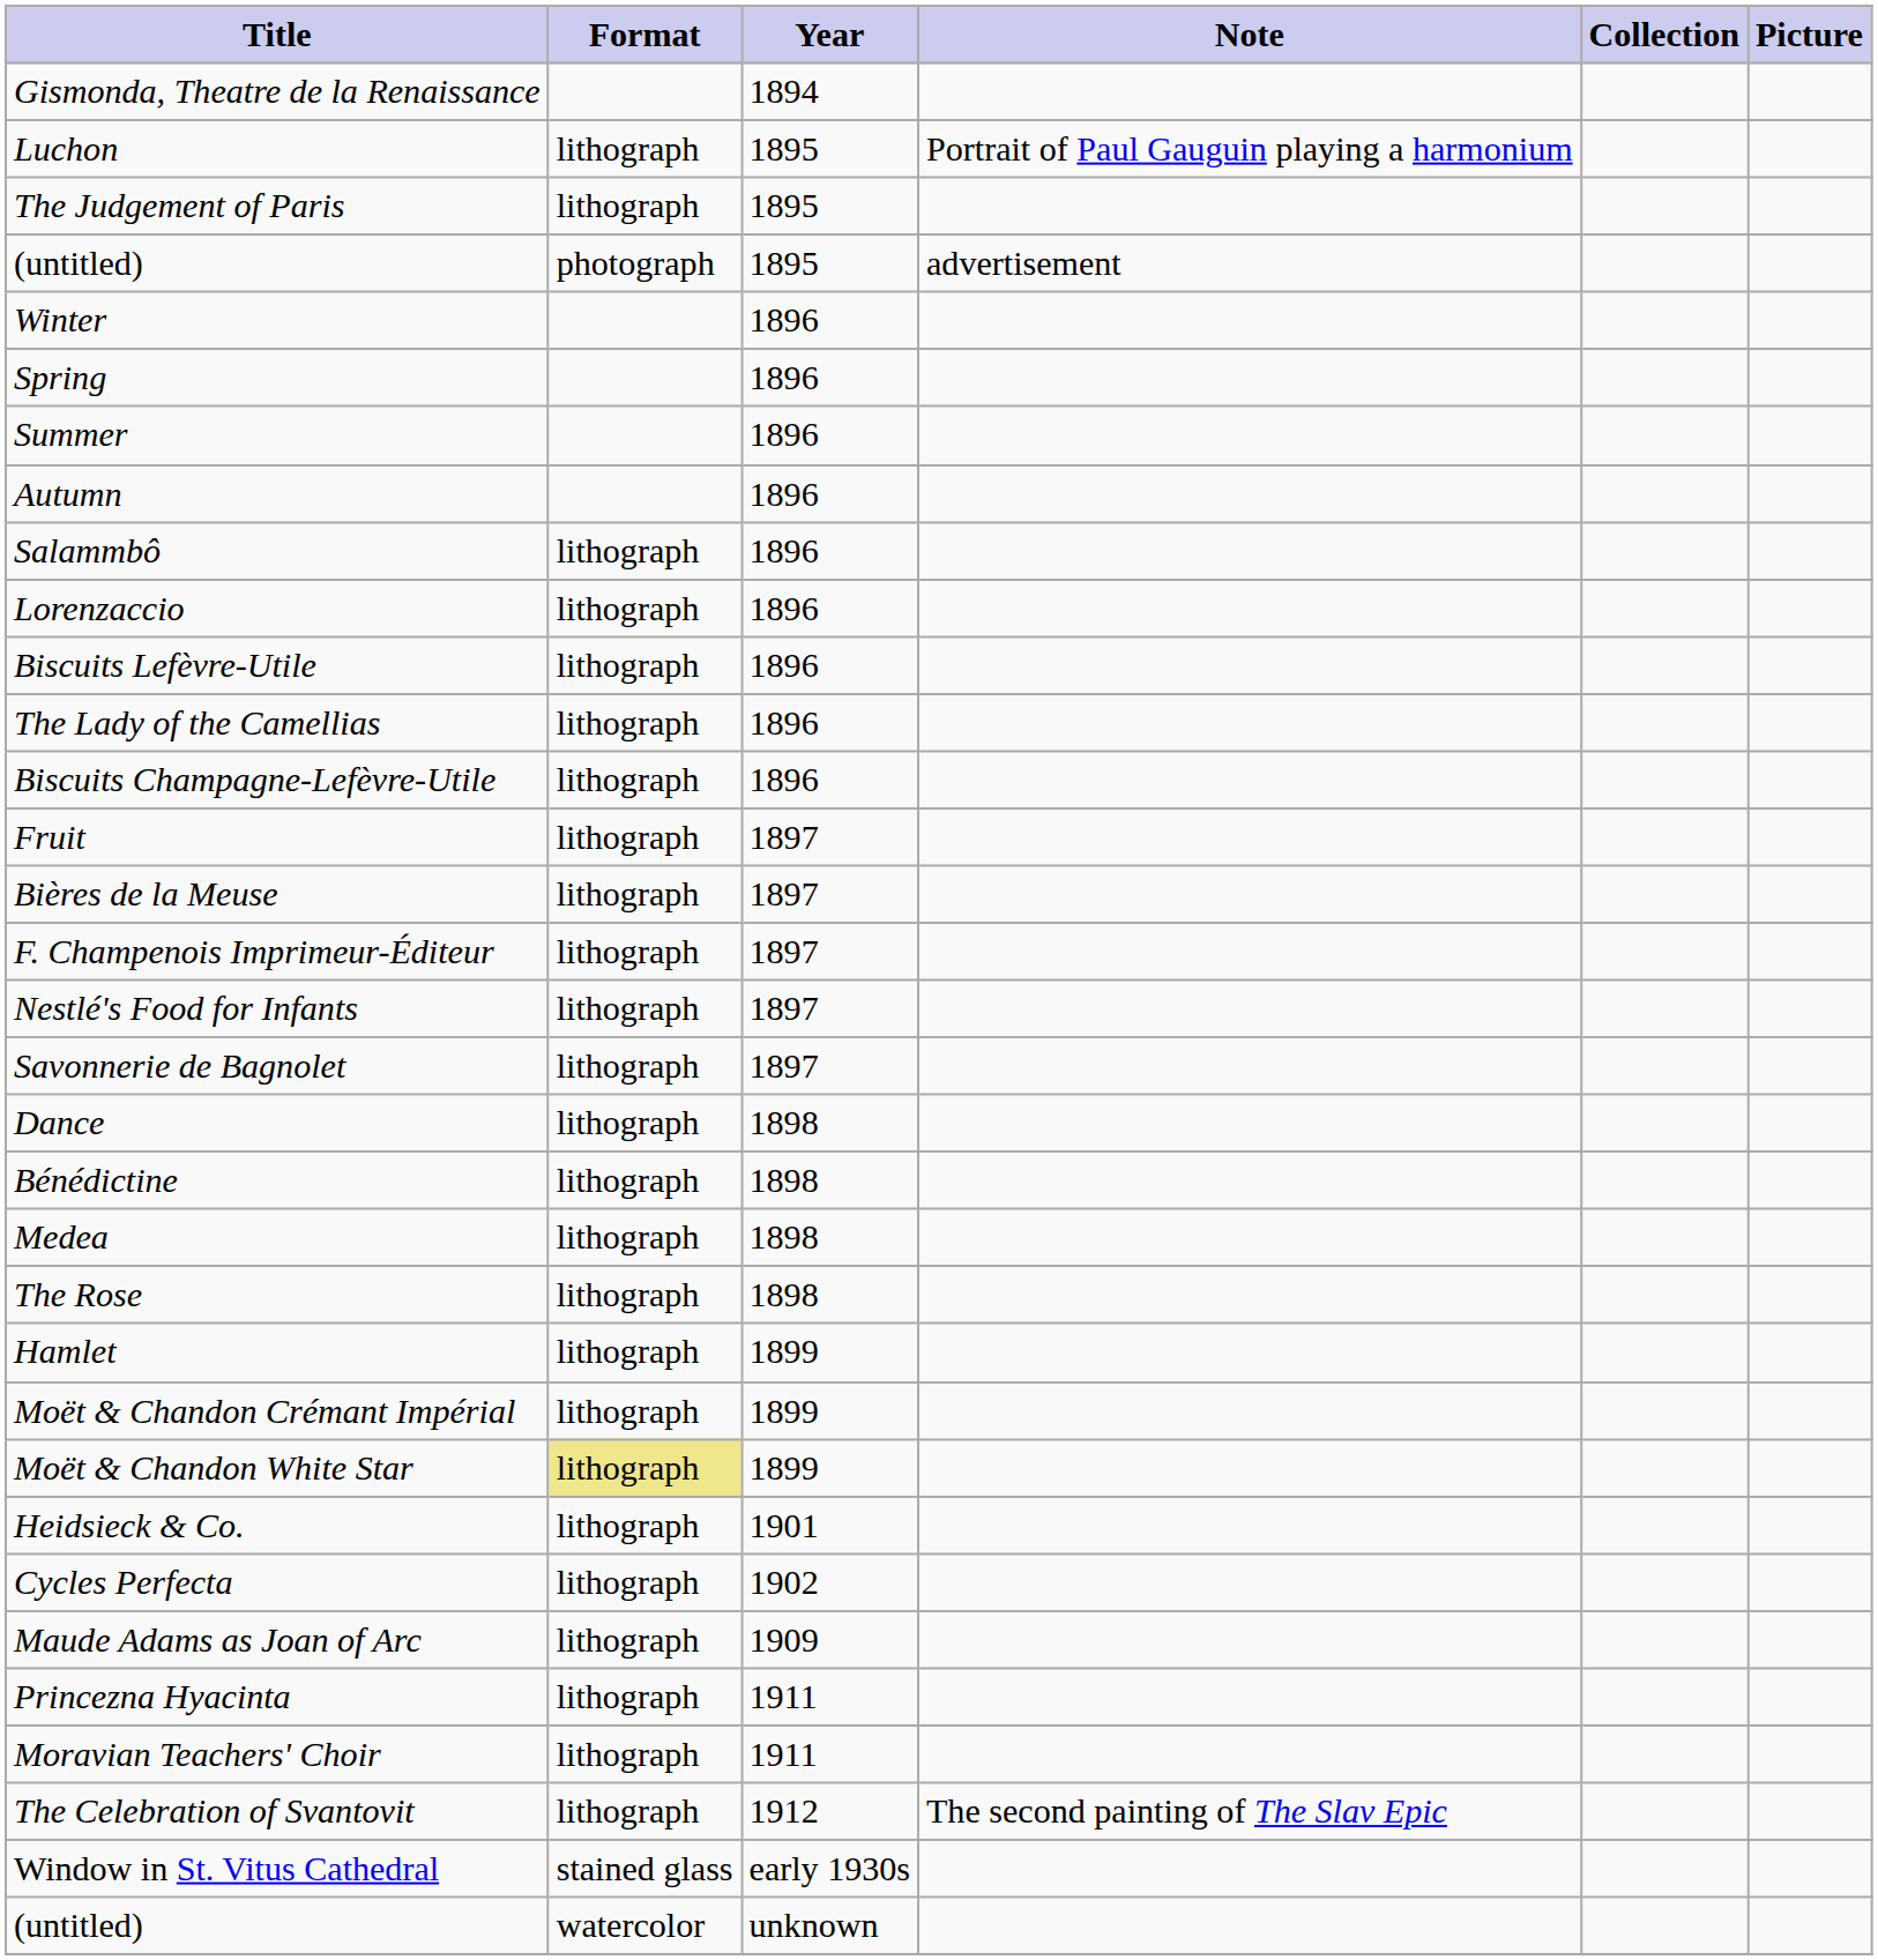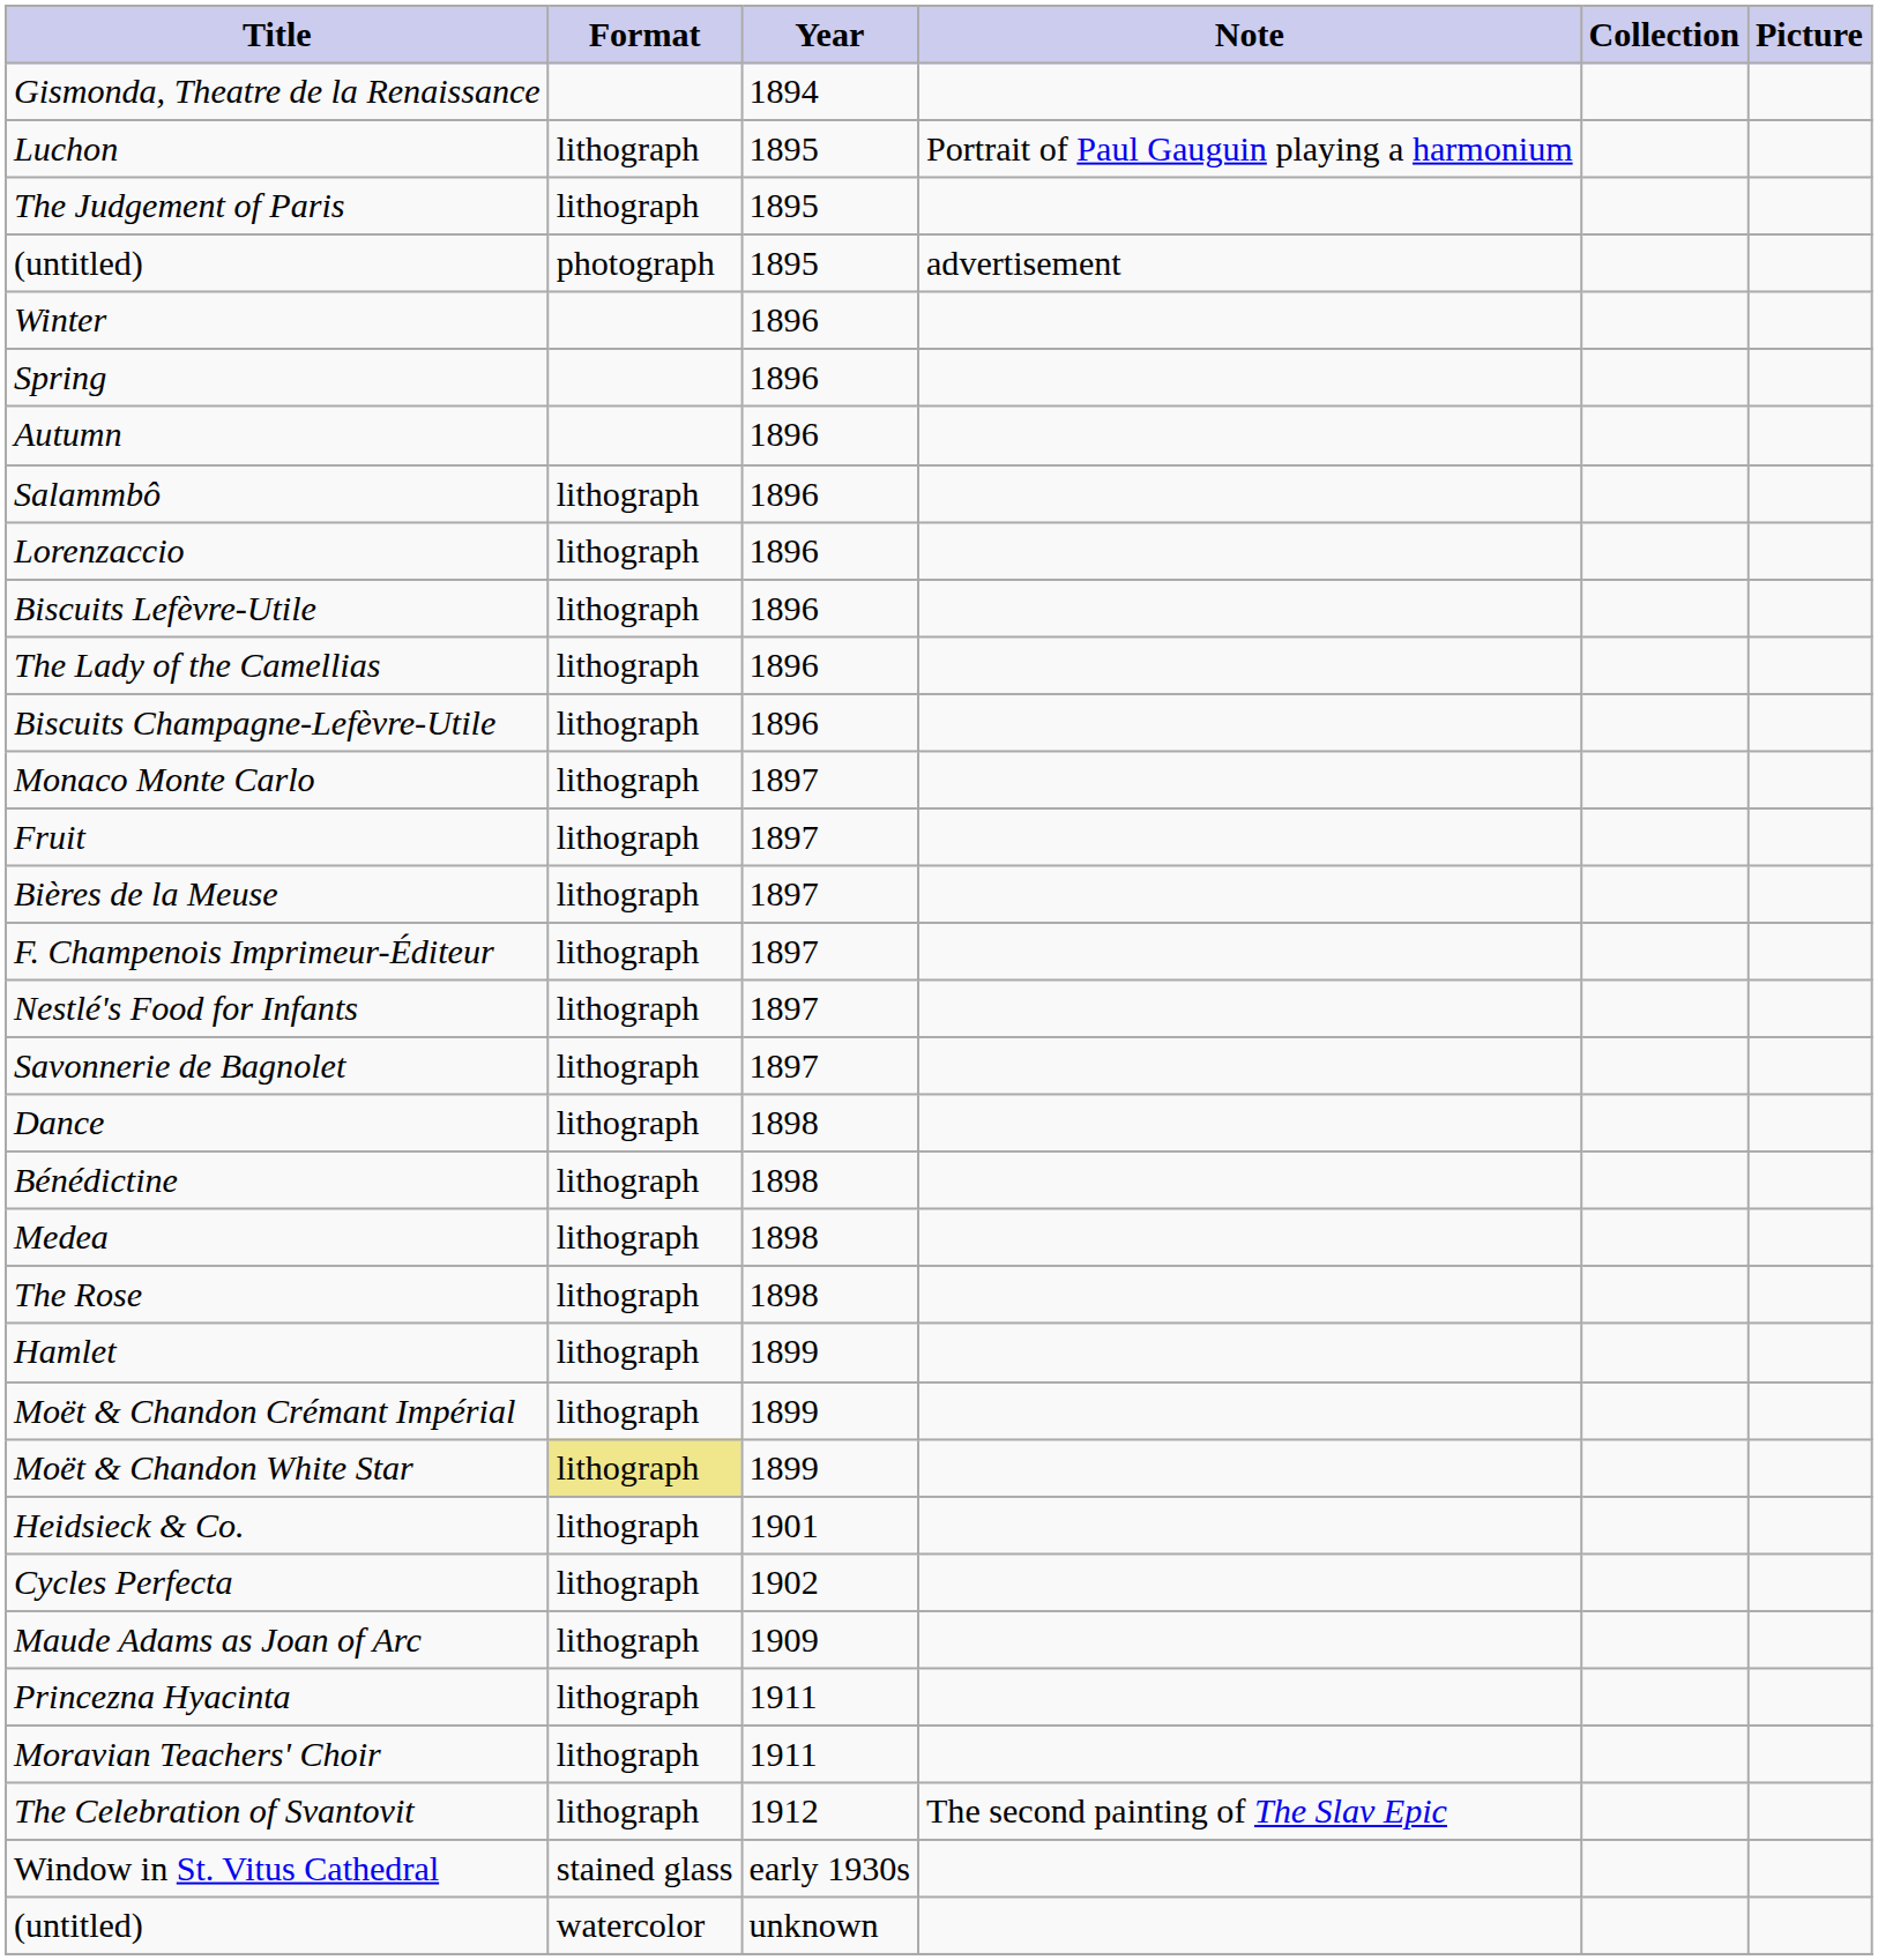 <table class="wikitable sortable" style="font-size: 95%;">
 <tr>
 <th style="background:#CCCCEE;">Title</th>
 <th style="background:#CCCCEE;">Format</th>
 <th style="background:#CCCCEE;">Year</th>
 <th style="background:#CCCCEE;">Note</th>
 <th style="background:#CCCCEE;">Collection</th>
 <th style="background:#CCCCEE;">Picture</th>
 </tr>
 <tr>
 <td><em>Gismonda, Theatre de la Renaissance</em></td>
 <td></td>
 <td>1894</td>
 <td></td>
 <td></td>
 <td></td>
 </tr>
 <tr>
 <td><em>Luchon</em></td>
 <td>lithograph</td>
 <td>1895</td>
 <td>Portrait of <a href='#'>Paul Gauguin</a> playing a <a href='#'>harmonium</a></td>
 <td></td>
 <td></td>
 </tr>
 <tr>
 <td><em>The Judgement of Paris</em></td>
 <td>lithograph</td>
 <td>1895</td>
 <td></td>
 <td></td>
 <td></td>
 </tr>
 <tr>
 <td>(untitled)</td>
 <td>photograph</td>
 <td>1895</td>
 <td>advertisement</td>
 <td></td>
 <td></td>
 </tr>
 <tr>
 <td><em>Winter</em></td>
 <td></td>
 <td>1896</td>
 <td></td>
 <td></td>
 <td></td>
 </tr>
 <tr>
 <td><em>Spring</em></td>
 <td></td>
 <td>1896</td>
 <td></td>
 <td></td>
 <td></td>
 </tr>
 <tr>
-<td><em>Summer</em></td>
-<td></td>
-<td>1896</td>
-<td></td>
-<td></td>
-<td></td>
-</tr>
-<tr>
 <td><em>Autumn</em></td>
 <td></td>
 <td>1896</td>
 <td></td>
 <td></td>
 <td></td>
 </tr>
 <tr>
 <td><em>Salammbô</em></td>
 <td>lithograph</td>
 <td>1896</td>
 <td></td>
 <td></td>
 <td></td>
 </tr>
 <tr>
 <td><em>Lorenzaccio</em></td>
 <td>lithograph</td>
 <td>1896</td>
 <td></td>
 <td></td>
 <td></td>
 </tr>
 <tr>
 <td><em>Biscuits Lefèvre-Utile</em></td>
 <td>lithograph</td>
 <td>1896</td>
 <td></td>
 <td></td>
 <td></td>
 </tr>
 <tr>
 <td><em>The Lady of the Camellias</em></td>
 <td>lithograph</td>
 <td>1896</td>
 <td></td>
 <td></td>
 <td></td>
 </tr>
 <tr>
 <td><em>Biscuits Champagne-Lefèvre-Utile</em></td>
 <td>lithograph</td>
 <td>1896</td>
+<td></td>
+<td></td>
+<td></td>
+</tr>
+<tr>
+<td><em>Monaco Monte Carlo</em></td>
+<td>lithograph</td>
+<td>1897</td>
 <td></td>
 <td></td>
 <td></td>
 </tr>
 <tr>
 <td><em>Fruit</em></td>
 <td>lithograph</td>
 <td>1897</td>
 <td></td>
 <td></td>
 <td></td>
 </tr>
 <tr>
 <td><em>Bières de la Meuse</em></td>
 <td>lithograph</td>
 <td>1897</td>
 <td></td>
 <td></td>
 <td></td>
 </tr>
 <tr>
 <td><em>F. Champenois Imprimeur-Éditeur</em></td>
 <td>lithograph</td>
 <td>1897</td>
 <td></td>
 <td></td>
 <td></td>
 </tr>
 <tr>
 <td><em>Nestlé's Food for Infants</em></td>
 <td>lithograph</td>
 <td>1897</td>
 <td></td>
 <td></td>
 <td></td>
 </tr>
 <tr>
 <td><em>Savonnerie de Bagnolet</em></td>
 <td>lithograph</td>
 <td>1897</td>
 <td></td>
 <td></td>
 <td></td>
 </tr>
 <tr>
 <td><em>Dance</em></td>
 <td>lithograph</td>
 <td>1898</td>
 <td></td>
 <td></td>
 <td></td>
 </tr>
 <tr>
 <td><em>Bénédictine</em></td>
 <td>lithograph</td>
 <td>1898</td>
 <td></td>
 <td></td>
 <td></td>
 </tr>
 <tr>
 <td><em>Medea</em></td>
 <td>lithograph</td>
 <td>1898</td>
 <td></td>
 <td></td>
 <td></td>
 </tr>
 <tr>
 <td><em>The Rose</em></td>
 <td>lithograph</td>
 <td>1898</td>
 <td></td>
 <td></td>
 <td></td>
 </tr>
 <tr>
 <td><em>Hamlet</em></td>
 <td>lithograph</td>
 <td>1899</td>
 <td></td>
 <td></td>
 <td></td>
 </tr>
 <tr>
 <td><em>Moët & Chandon Crémant Impérial</em></td>
 <td>lithograph</td>
 <td>1899</td>
 <td></td>
 <td></td>
 <td></td>
 </tr>
 <tr>
 <td><em>Moët & Chandon White Star</em></td>
 <td style="background: khaki;">lithograph</td>
 <td>1899</td>
 <td></td>
 <td></td>
 <td></td>
 </tr>
 <tr>
 <td><em>Heidsieck & Co.</em></td>
 <td>lithograph</td>
 <td>1901</td>
 <td></td>
 <td></td>
 <td></td>
 </tr>
 <tr>
 <td><em>Cycles Perfecta</em></td>
 <td>lithograph</td>
 <td>1902</td>
 <td></td>
 <td></td>
 <td></td>
 </tr>
 <tr>
 <td><em>Maude Adams as Joan of Arc</em></td>
 <td>lithograph</td>
 <td>1909</td>
 <td></td>
 <td></td>
 <td></td>
 </tr>
 <tr>
 <td><em>Princezna Hyacinta</em></td>
 <td>lithograph</td>
 <td>1911</td>
 <td></td>
 <td></td>
 <td></td>
 </tr>
 <tr>
 <td><em>Moravian Teachers' Choir</em></td>
 <td>lithograph</td>
 <td>1911</td>
 <td></td>
 <td></td>
 <td></td>
 </tr>
 <tr>
 <td><em>The Celebration of Svantovit</em></td>
 <td>lithograph</td>
 <td>1912</td>
 <td>The second painting of <em><a href='#'>The Slav Epic</a></em></td>
 <td></td>
 <td></td>
 </tr>
 <tr>
 <td>Window in <a href='#'>St. Vitus Cathedral</a></td>
 <td>stained glass</td>
 <td>early 1930s</td>
 <td></td>
 <td></td>
 <td></td>
 </tr>
 <tr>
 <td>(untitled)</td>
 <td>watercolor</td>
 <td>unknown</td>
 <td></td>
 <td></td>
 <td></td>
 </tr>
 <tr>
 </tr>
 </table>
